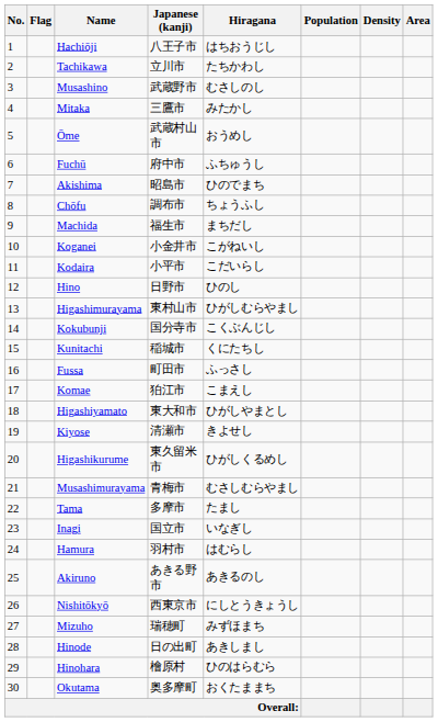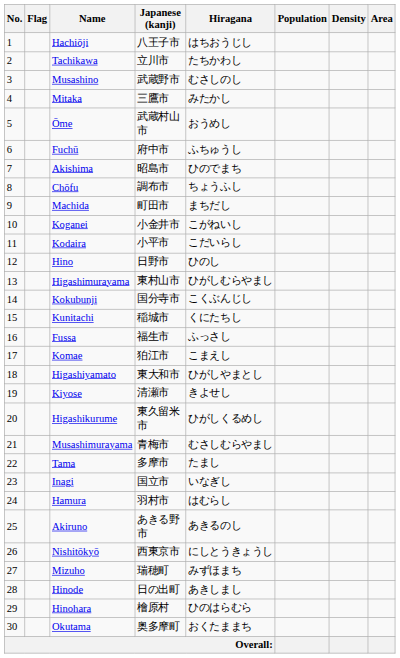 <table class="wikitable sortable">
 <tr>
 <th>No.</th>
 <th class="unsortable">Flag</th>
 <th>Name</th>
 <th width="70px" class="unsortable">Japanese (kanji)</th>
 <th>Hiragana</th>
 <th>Population<br></th>
 <th>Density<br></th>
 <th>Area<br></th>
 </tr>
 <tr>
 <td>1</td>
 <td></td>
 <td><a href='#'>Hachiōji</a></td>
 <td>八王子市</td>
 <td>はちおうじし</td>
 <td></td>
 <td></td>
 <td></td>
 </tr>
 <tr>
 <td>2</td>
 <td></td>
 <td><a href='#'>Tachikawa</a></td>
 <td>立川市</td>
 <td>たちかわし</td>
 <td></td>
 <td></td>
 <td></td>
 </tr>
 <tr>
 <td>3</td>
 <td></td>
 <td><a href='#'>Musashino</a></td>
 <td>武蔵野市</td>
 <td>むさしのし</td>
 <td></td>
 <td></td>
 <td></td>
 </tr>
 <tr>
 <td>4</td>
 <td></td>
 <td><a href='#'>Mitaka</a></td>
 <td>三鷹市</td>
 <td>みたかし</td>
 <td></td>
 <td></td>
 <td></td>
 </tr>
 <tr>
 <td>5</td>
 <td></td>
 <td><a href='#'>Ōme</a></td>
 <td>武蔵村山市</td>
 <td>おうめし</td>
 <td></td>
 <td></td>
 <td></td>
 </tr>
 <tr>
 <td>6</td>
 <td></td>
 <td><a href='#'>Fuchū</a></td>
 <td>府中市</td>
 <td>ふちゅうし</td>
 <td></td>
 <td></td>
 <td></td>
 </tr>
 <tr>
 <td>7</td>
 <td></td>
 <td><a href='#'>Akishima</a></td>
 <td>昭島市</td>
 <td>ひのでまち</td>
 <td></td>
 <td></td>
 <td></td>
 </tr>
 <tr>
 <td>8</td>
 <td></td>
 <td><a href='#'>Chōfu</a></td>
 <td>調布市</td>
 <td>ちょうふし</td>
 <td></td>
 <td></td>
 <td></td>
 </tr>
 <tr>
 <td>9</td>
 <td></td>
 <td><a href='#'>Machida</a></td>
-<td>福生市</td>
+<td>町田市</td>
 <td>まちだし</td>
 <td></td>
 <td></td>
 <td></td>
 </tr>
 <tr>
 <td>10</td>
 <td></td>
 <td><a href='#'>Koganei</a></td>
 <td>小金井市</td>
 <td>こがねいし</td>
 <td></td>
 <td></td>
 <td></td>
 </tr>
 <tr>
 <td>11</td>
 <td></td>
 <td><a href='#'>Kodaira</a></td>
 <td>小平市</td>
 <td>こだいらし</td>
 <td></td>
 <td></td>
 <td></td>
 </tr>
 <tr>
 <td>12</td>
 <td></td>
 <td><a href='#'>Hino</a></td>
 <td>日野市</td>
 <td>ひのし</td>
 <td></td>
 <td></td>
 <td></td>
 </tr>
 <tr>
 <td>13</td>
 <td></td>
 <td><a href='#'>Higashimurayama</a></td>
 <td>東村山市</td>
 <td>ひがしむらやまし</td>
 <td></td>
 <td></td>
 <td></td>
 </tr>
 <tr>
 <td>14</td>
 <td></td>
 <td><a href='#'>Kokubunji</a></td>
 <td>国分寺市</td>
 <td>こくぶんじし</td>
 <td></td>
 <td></td>
 <td></td>
 </tr>
 <tr>
 <td>15</td>
 <td></td>
 <td><a href='#'>Kunitachi</a></td>
 <td>稲城市</td>
 <td>くにたちし</td>
 <td></td>
 <td></td>
 <td></td>
 </tr>
 <tr>
 <td>16</td>
 <td></td>
 <td><a href='#'>Fussa</a></td>
-<td>町田市</td>
+<td>福生市</td>
 <td>ふっさし</td>
 <td></td>
 <td></td>
 <td></td>
 </tr>
 <tr>
 <td>17</td>
 <td></td>
 <td><a href='#'>Komae</a></td>
 <td>狛江市</td>
 <td>こまえし</td>
 <td></td>
 <td></td>
 <td></td>
 </tr>
 <tr>
 <td>18</td>
 <td></td>
 <td><a href='#'>Higashiyamato</a></td>
 <td>東大和市</td>
 <td>ひがしやまとし</td>
 <td></td>
 <td></td>
 <td></td>
 </tr>
 <tr>
 <td>19</td>
 <td></td>
 <td><a href='#'>Kiyose</a></td>
 <td>清瀬市</td>
 <td>きよせし</td>
 <td></td>
 <td></td>
 <td></td>
 </tr>
 <tr>
 <td>20</td>
 <td></td>
 <td><a href='#'>Higashikurume</a></td>
 <td>東久留米市</td>
 <td>ひがしくるめし</td>
 <td></td>
 <td></td>
 <td></td>
 </tr>
 <tr>
 <td>21</td>
 <td></td>
 <td><a href='#'>Musashimurayama</a></td>
 <td>青梅市</td>
 <td>むさしむらやまし</td>
 <td></td>
 <td></td>
 <td></td>
 </tr>
 <tr>
 <td>22</td>
 <td></td>
 <td><a href='#'>Tama</a></td>
 <td>多摩市</td>
 <td>たまし</td>
 <td></td>
 <td></td>
 <td></td>
 </tr>
 <tr>
 <td>23</td>
 <td></td>
 <td><a href='#'>Inagi</a></td>
 <td>国立市</td>
 <td>いなぎし</td>
 <td></td>
 <td></td>
 <td></td>
 </tr>
 <tr>
 <td>24</td>
 <td></td>
 <td><a href='#'>Hamura</a></td>
 <td>羽村市</td>
 <td>はむらし</td>
 <td></td>
 <td></td>
 <td></td>
 </tr>
 <tr>
 <td>25</td>
 <td></td>
 <td><a href='#'>Akiruno</a></td>
 <td>あきる野市</td>
 <td>あきるのし</td>
 <td></td>
 <td></td>
 <td></td>
 </tr>
 <tr>
 <td>26</td>
 <td></td>
 <td><a href='#'>Nishitōkyō</a></td>
 <td>西東京市</td>
 <td>にしとうきょうし</td>
 <td></td>
 <td></td>
 <td></td>
 </tr>
 <tr>
 <td>27</td>
 <td></td>
 <td><a href='#'>Mizuho</a></td>
 <td>瑞穂町</td>
 <td>みずほまち</td>
 <td></td>
 <td></td>
 <td></td>
 </tr>
 <tr>
 <td>28</td>
 <td></td>
 <td><a href='#'>Hinode</a></td>
 <td>日の出町</td>
 <td>あきしまし</td>
 <td></td>
 <td></td>
 <td></td>
 </tr>
 <tr>
 <td>29</td>
 <td></td>
 <td><a href='#'>Hinohara</a></td>
 <td>檜原村</td>
 <td>ひのはらむら</td>
 <td></td>
 <td></td>
 <td></td>
 </tr>
 <tr>
 <td>30</td>
 <td></td>
 <td><a href='#'>Okutama</a></td>
 <td>奥多摩町</td>
 <td>おくたままち</td>
 <td></td>
 <td></td>
 <td></td>
 </tr>
 <tr class="sortbottom">
 <th colspan="5" style="text-align: right;">Overall:</th>
 <th></th>
 <th></th>
 <th></th>
 </tr>
 </table>
